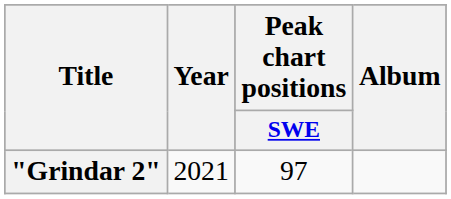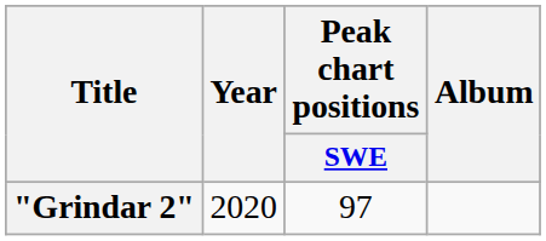 <table class="wikitable plainrowheaders" style="text-align:center;">
 <tr>
 <th scope="col" rowspan="2">Title</th>
 <th scope="col" rowspan="2">Year</th>
 <th scope="col" colspan="1">Peak chart positions</th>
 <th scope="col" rowspan="2">Album</th>
 </tr>
 <tr>
 <th scope="col" style="width:3em;font-size:85%;"><a href='#'>SWE</a><br></th>
 </tr>
 <tr>
 <th scope="row">"Grindar 2"<br></th>
-<td>2021</td>
+<td>2020</td>
 <td>97</td>
 <td></td>
 </tr>
 </table>
